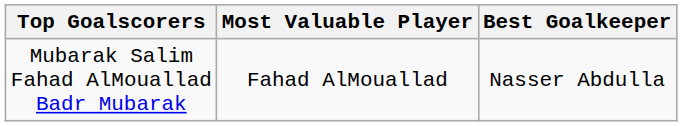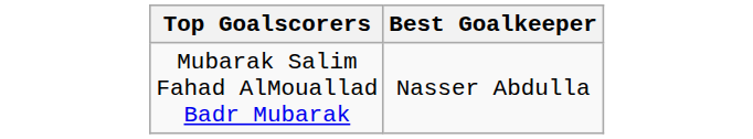 <table class="wikitable" style="text-align: center; margin: 0 auto;">
 <tr>
 <th>Top Goalscorers</th>
-<th>Most Valuable Player</th>
 <th>Best Goalkeeper</th>
 </tr>
 <tr>
 <td> Mubarak Salim<br> Fahad AlMouallad<br> <a href='#'>Badr Mubarak</a></td>
-<td> Fahad AlMouallad</td>
 <td> Nasser Abdulla</td>
 </tr>
 </table>
